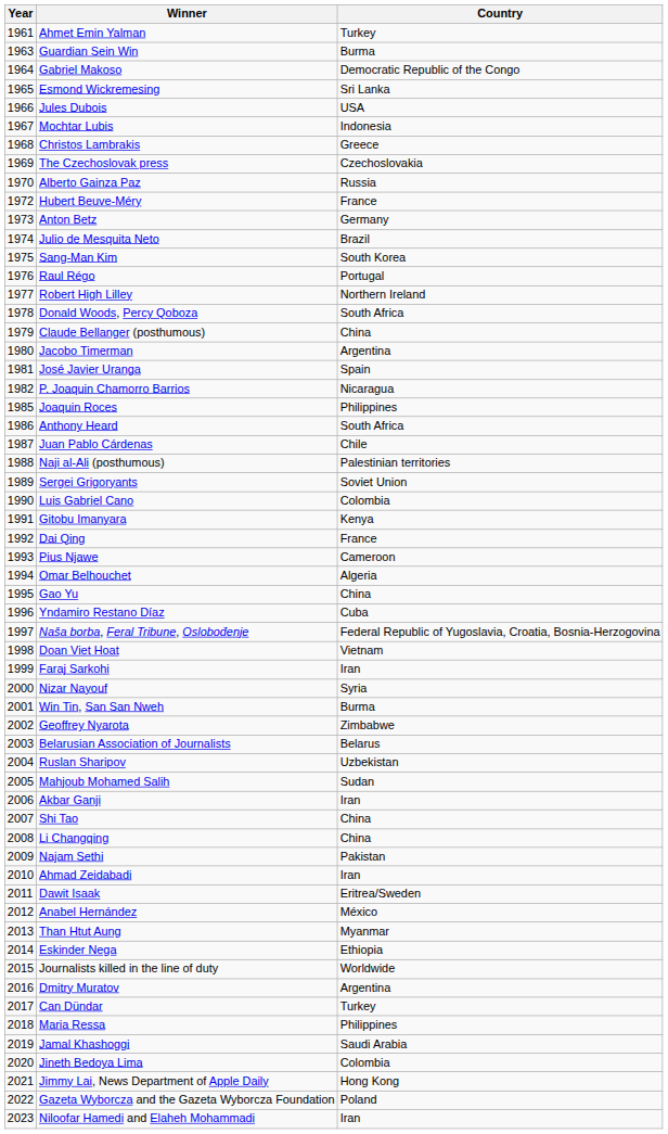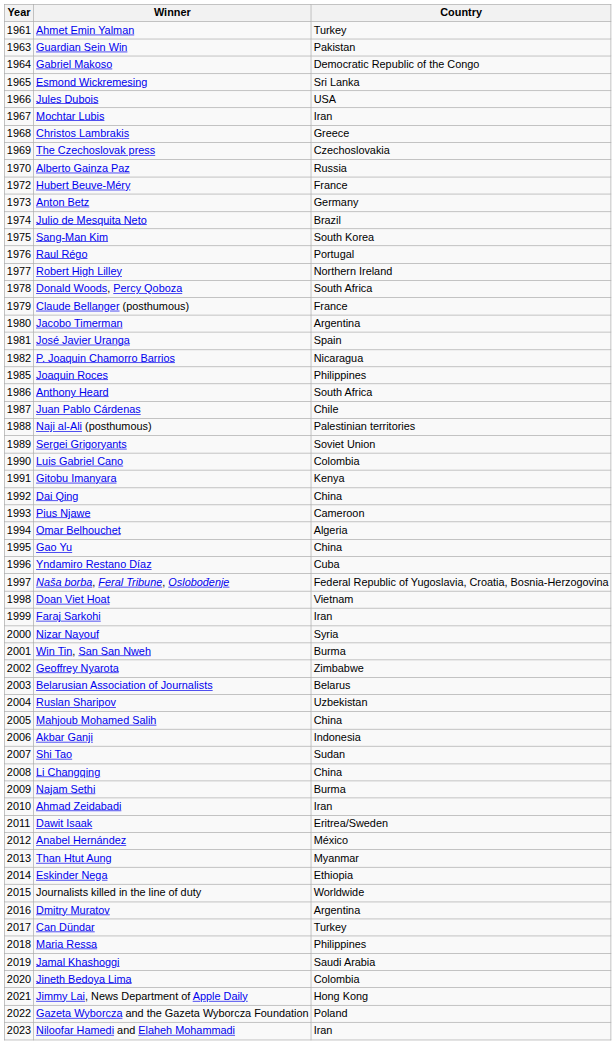 <table class="wikitable sortable">
 <tr>
 <th>Year</th>
 <th>Winner</th>
 <th>Country</th>
 </tr>
 <tr>
 <td>1961</td>
 <td><a href='#'>Ahmet Emin Yalman</a></td>
 <td>Turkey</td>
 </tr>
 <tr>
 <td>1963</td>
 <td><a href='#'>Guardian Sein Win</a></td>
-<td>Burma</td>
+<td>Pakistan</td>
 </tr>
 <tr>
 <td>1964</td>
 <td><a href='#'>Gabriel Makoso</a></td>
 <td>Democratic Republic of the Congo</td>
 </tr>
 <tr>
 <td>1965</td>
 <td><a href='#'>Esmond Wickremesing</a></td>
 <td>Sri Lanka</td>
 </tr>
 <tr>
 <td>1966</td>
 <td><a href='#'>Jules Dubois</a></td>
 <td>USA</td>
 </tr>
 <tr>
 <td>1967</td>
 <td><a href='#'>Mochtar Lubis</a></td>
-<td>Indonesia</td>
+<td>Iran</td>
 </tr>
 <tr>
 <td>1968</td>
 <td><a href='#'>Christos Lambrakis</a></td>
 <td>Greece</td>
 </tr>
 <tr>
 <td>1969</td>
 <td><a href='#'>The Czechoslovak press</a></td>
 <td>Czechoslovakia</td>
 </tr>
 <tr>
 <td>1970</td>
 <td><a href='#'>Alberto Gainza Paz</a></td>
 <td>Russia</td>
 </tr>
 <tr>
 <td>1972</td>
 <td><a href='#'>Hubert Beuve-Méry</a></td>
 <td>France</td>
 </tr>
 <tr>
 <td>1973</td>
 <td><a href='#'>Anton Betz</a></td>
 <td>Germany</td>
 </tr>
 <tr>
 <td>1974</td>
 <td><a href='#'>Julio de Mesquita Neto</a></td>
 <td>Brazil</td>
 </tr>
 <tr>
 <td>1975</td>
 <td><a href='#'>Sang-Man Kim</a></td>
 <td>South Korea</td>
 </tr>
 <tr>
 <td>1976</td>
 <td><a href='#'>Raul Régo</a></td>
 <td>Portugal</td>
 </tr>
 <tr>
 <td>1977</td>
 <td><a href='#'>Robert High Lilley</a></td>
 <td>Northern Ireland</td>
 </tr>
 <tr>
 <td>1978</td>
 <td><a href='#'>Donald Woods</a>, <a href='#'>Percy Qoboza</a></td>
 <td>South Africa</td>
 </tr>
 <tr>
 <td>1979</td>
 <td><a href='#'>Claude Bellanger</a> (posthumous)</td>
-<td>China</td>
+<td>France</td>
 </tr>
 <tr>
 <td>1980</td>
 <td><a href='#'>Jacobo Timerman</a></td>
 <td>Argentina</td>
 </tr>
 <tr>
 <td>1981</td>
 <td><a href='#'>José Javier Uranga</a></td>
 <td>Spain</td>
 </tr>
 <tr>
 <td>1982</td>
 <td><a href='#'>P. Joaquin Chamorro Barrios</a></td>
 <td>Nicaragua</td>
 </tr>
 <tr>
 <td>1985</td>
 <td><a href='#'>Joaquin Roces</a></td>
 <td>Philippines</td>
 </tr>
 <tr>
 <td>1986</td>
 <td><a href='#'>Anthony Heard</a></td>
 <td>South Africa</td>
 </tr>
 <tr>
 <td>1987</td>
 <td><a href='#'>Juan Pablo Cárdenas</a></td>
 <td>Chile</td>
 </tr>
 <tr>
 <td>1988</td>
 <td><a href='#'>Naji al-Ali</a> (posthumous)</td>
 <td>Palestinian territories</td>
 </tr>
 <tr>
 <td>1989</td>
 <td><a href='#'>Sergei Grigoryants</a></td>
 <td>Soviet Union</td>
 </tr>
 <tr>
 <td>1990</td>
 <td><a href='#'>Luis Gabriel Cano</a></td>
 <td>Colombia</td>
 </tr>
 <tr>
 <td>1991</td>
 <td><a href='#'>Gitobu Imanyara</a></td>
 <td>Kenya</td>
 </tr>
 <tr>
 <td>1992</td>
 <td><a href='#'>Dai Qing</a></td>
-<td>France</td>
+<td>China</td>
 </tr>
 <tr>
 <td>1993</td>
 <td><a href='#'>Pius Njawe</a></td>
 <td>Cameroon</td>
 </tr>
 <tr>
 <td>1994</td>
 <td><a href='#'>Omar Belhouchet</a></td>
 <td>Algeria</td>
 </tr>
 <tr>
 <td>1995</td>
 <td><a href='#'>Gao Yu</a></td>
 <td>China</td>
 </tr>
 <tr>
 <td>1996</td>
 <td><a href='#'>Yndamiro Restano Díaz</a></td>
 <td>Cuba</td>
 </tr>
 <tr>
 <td>1997</td>
 <td><em><a href='#'>Naša borba</a></em>, <em><a href='#'>Feral Tribune</a></em>, <em><a href='#'>Oslobođenje</a></em></td>
 <td>Federal Republic of Yugoslavia, Croatia, Bosnia-Herzogovina</td>
 </tr>
 <tr>
 <td>1998</td>
 <td><a href='#'>Doan Viet Hoat</a></td>
 <td>Vietnam</td>
 </tr>
 <tr>
 <td>1999</td>
 <td><a href='#'>Faraj Sarkohi</a></td>
 <td>Iran</td>
 </tr>
 <tr>
 <td>2000</td>
 <td><a href='#'>Nizar Nayouf</a></td>
 <td>Syria</td>
 </tr>
 <tr>
 <td>2001</td>
 <td><a href='#'>Win Tin</a>, <a href='#'>San San Nweh</a></td>
 <td>Burma</td>
 </tr>
 <tr>
 <td>2002</td>
 <td><a href='#'>Geoffrey Nyarota</a></td>
 <td>Zimbabwe</td>
 </tr>
 <tr>
 <td>2003</td>
 <td><a href='#'>Belarusian Association of Journalists</a></td>
 <td>Belarus</td>
 </tr>
 <tr>
 <td>2004</td>
 <td><a href='#'>Ruslan Sharipov</a></td>
 <td>Uzbekistan</td>
 </tr>
 <tr>
 <td>2005</td>
 <td><a href='#'>Mahjoub Mohamed Salih</a></td>
-<td>Sudan</td>
+<td>China</td>
 </tr>
 <tr>
 <td>2006</td>
 <td><a href='#'>Akbar Ganji</a></td>
-<td>Iran</td>
+<td>Indonesia</td>
 </tr>
 <tr>
 <td>2007</td>
 <td><a href='#'>Shi Tao</a></td>
-<td>China</td>
+<td>Sudan</td>
 </tr>
 <tr>
 <td>2008</td>
 <td><a href='#'>Li Changqing</a></td>
 <td>China</td>
 </tr>
 <tr>
 <td>2009</td>
 <td><a href='#'>Najam Sethi</a></td>
-<td>Pakistan</td>
+<td>Burma</td>
 </tr>
 <tr>
 <td>2010</td>
 <td><a href='#'>Ahmad Zeidabadi</a></td>
 <td>Iran</td>
 </tr>
 <tr>
 <td>2011</td>
 <td><a href='#'>Dawit Isaak</a></td>
 <td>Eritrea/Sweden</td>
 </tr>
 <tr>
 <td>2012</td>
 <td><a href='#'>Anabel Hernández</a></td>
 <td>México</td>
 </tr>
 <tr>
 <td>2013</td>
 <td><a href='#'>Than Htut Aung</a></td>
 <td>Myanmar</td>
 </tr>
 <tr>
 <td>2014</td>
 <td><a href='#'>Eskinder Nega</a></td>
 <td>Ethiopia</td>
 </tr>
 <tr>
 <td>2015</td>
 <td>Journalists killed in the line of duty</td>
 <td>Worldwide</td>
 </tr>
 <tr>
 <td>2016</td>
 <td><a href='#'>Dmitry Muratov</a></td>
 <td>Argentina</td>
 </tr>
 <tr>
 <td>2017</td>
 <td><a href='#'>Can Dündar</a></td>
 <td>Turkey</td>
 </tr>
 <tr>
 <td>2018</td>
 <td><a href='#'>Maria Ressa</a></td>
 <td>Philippines</td>
 </tr>
 <tr>
 <td>2019</td>
 <td><a href='#'>Jamal Khashoggi</a></td>
 <td>Saudi Arabia</td>
 </tr>
 <tr>
 <td>2020</td>
 <td><a href='#'>Jineth Bedoya Lima</a></td>
 <td>Colombia</td>
 </tr>
 <tr>
 <td>2021</td>
 <td><a href='#'>Jimmy Lai</a>, News Department of <a href='#'>Apple Daily</a></td>
 <td>Hong Kong</td>
 </tr>
 <tr>
 <td>2022</td>
 <td><a href='#'>Gazeta Wyborcza</a> and the Gazeta Wyborcza Foundation</td>
 <td>Poland</td>
 </tr>
 <tr>
 <td>2023</td>
 <td><a href='#'>Niloofar Hamedi</a> and <a href='#'>Elaheh Mohammadi</a></td>
 <td>Iran</td>
 </tr>
 </table>
